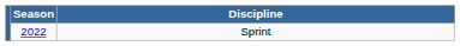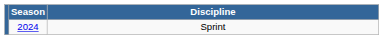 <table class="wikitable"  style="font-size:95%; text-align:center; border:gray solid 1px; width:30%;">
 <tr style="background:#369; color:white;">
 <td rowspan="11" style="width:1%;"></td>
 <td colspan="1" style="width:10%;"><strong>Season</strong></td>
 <td><strong>Discipline</strong></td>
 </tr>
 <tr>
-<td align="center"><a href='#'>2022</a></td>
+<td align="center"><a href='#'>2024</a></td>
 <td align="center">Sprint</td>
 </tr>
 </table>
